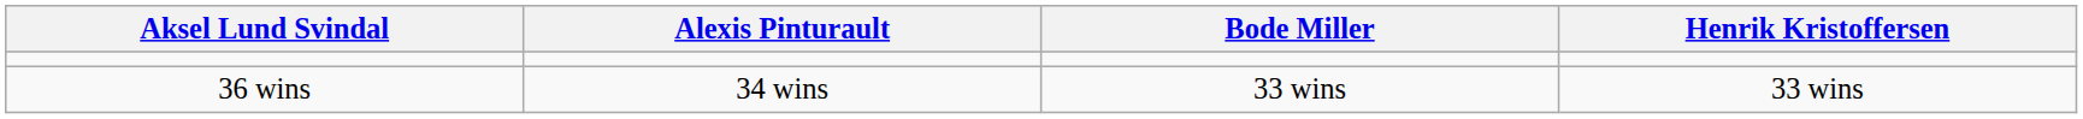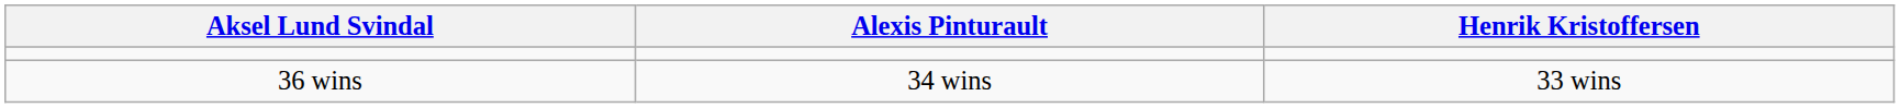 <table class="wikitable" style="text-align:center; width:89%; border:1px #AAAAFF solid">
 <tr>
 <th> <a href='#'>Aksel Lund Svindal</a></th>
 <th> <a href='#'>Alexis Pinturault</a></th>
-<th> <a href='#'>Bode Miller</a></th>
 <th> <a href='#'>Henrik Kristoffersen</a></th>
 </tr>
 <tr>
-<td width=100></td>
 <td width=100></td>
 <td width=100></td>
 <td width=100></td>
 </tr>
 <tr>
 <td>36 wins</td>
 <td>34 wins</td>
 <td>33 wins</td>
-<td>33 wins</td>
 </tr>
 </table>
